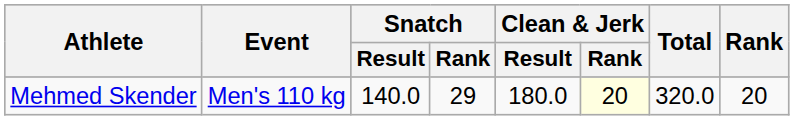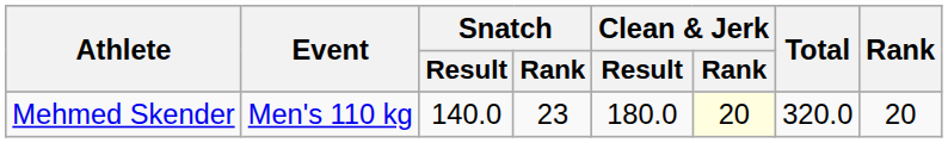 <table class="wikitable" style="font-size:90%">
 <tr>
 <th rowspan="2">Athlete</th>
 <th rowspan="2">Event</th>
 <th colspan="2">Snatch</th>
 <th colspan="2">Clean & Jerk</th>
 <th rowspan="2">Total</th>
 <th rowspan="2">Rank</th>
 </tr>
 <tr style="font-size:95%">
 <th>Result</th>
 <th>Rank</th>
 <th>Result</th>
 <th>Rank</th>
 </tr>
 <tr align=center>
 <td align=left><a href='#'>Mehmed Skender</a></td>
 <td align=left><a href='#'>Men's 110 kg</a></td>
 <td>140.0</td>
-<td>29</td>
+<td>23</td>
 <td>180.0</td>
 <td style="background: lightyellow;">20</td>
 <td>320.0</td>
 <td>20</td>
 </tr>
 </table>
